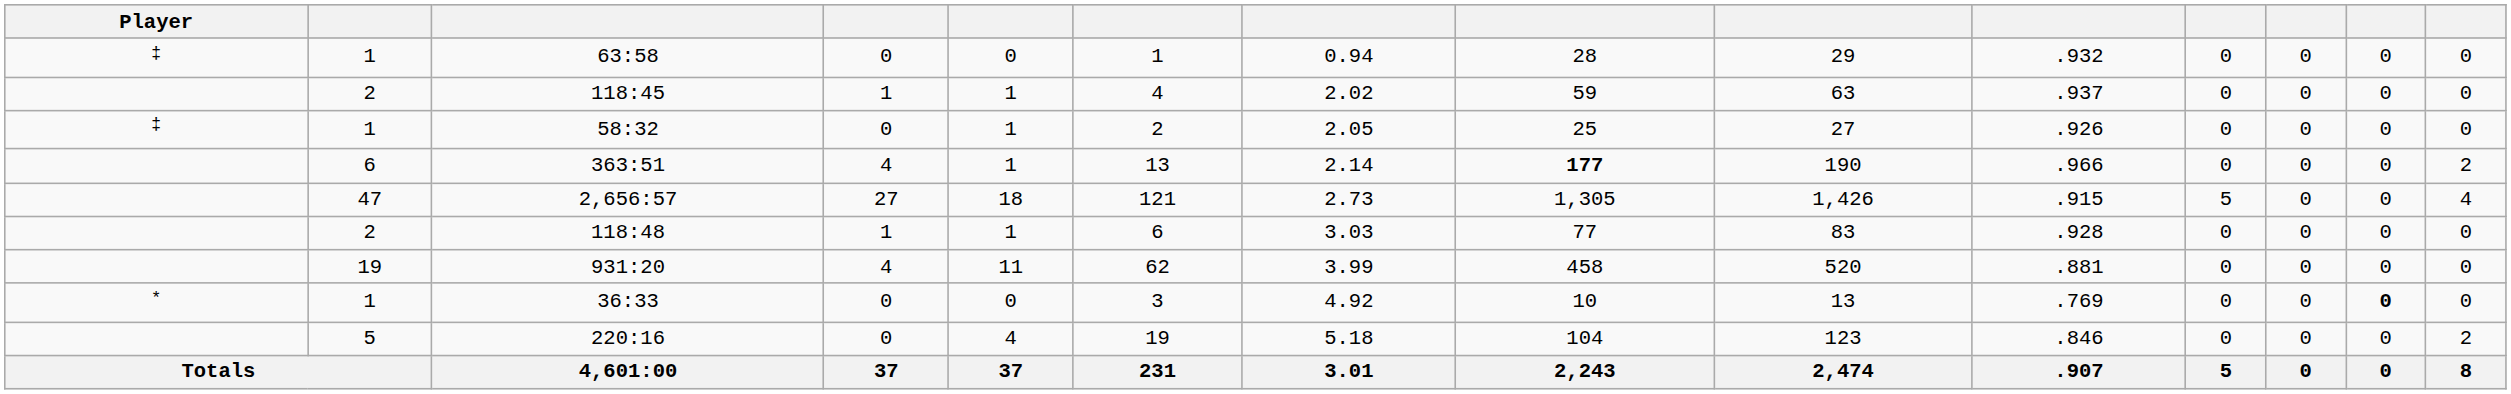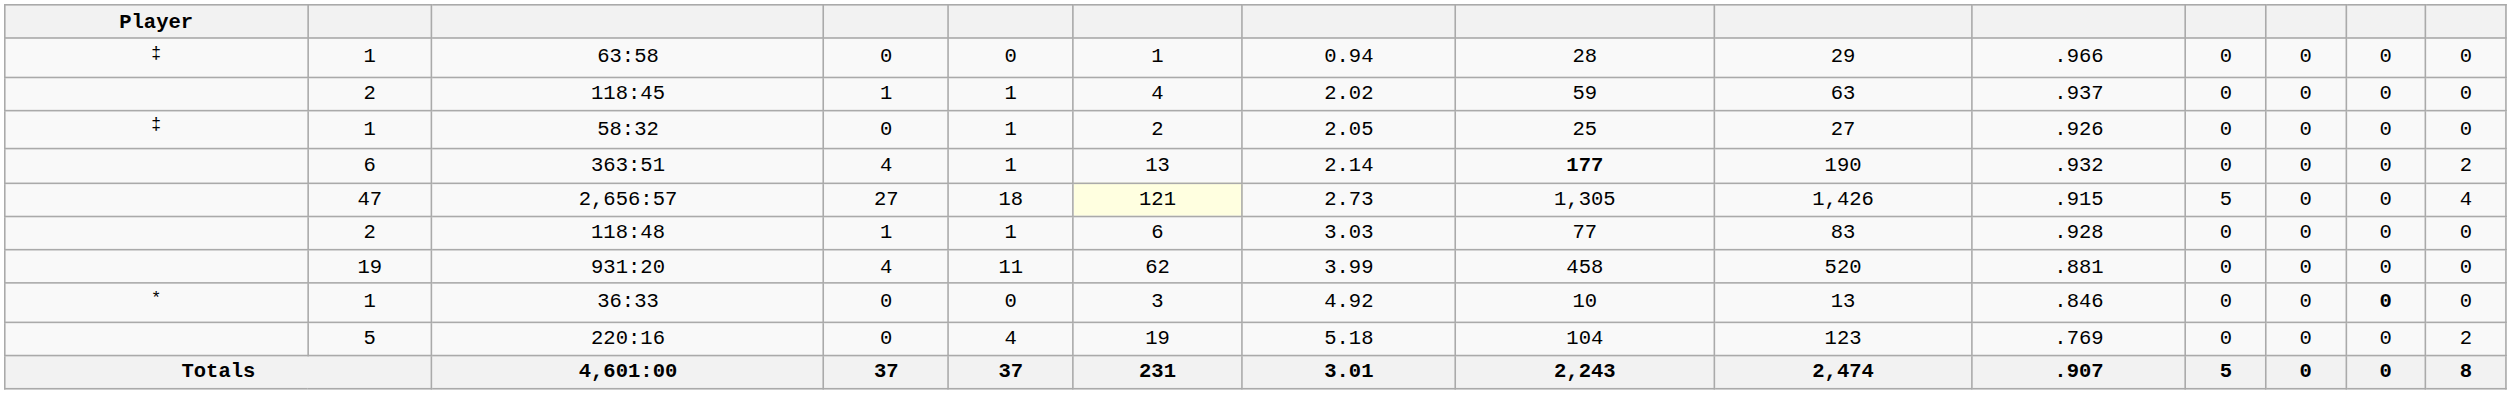 <table class="wikitable sortable" style="width:100%;">
 <tr style="text-align:center; background:#ddd;">
 <th>Player</th>
 <th></th>
 <th></th>
 <th></th>
 <th></th>
 <th></th>
 <th></th>
 <th></th>
 <th></th>
 <th></th>
 <th></th>
 <th></th>
 <th></th>
 <th></th>
 </tr>
 <tr align=center>
 <td style=white-space:nowrap><sup>‡</sup></td>
 <td>1</td>
 <td>63:58</td>
 <td>0</td>
 <td>0</td>
 <td>1</td>
 <td>0.94</td>
 <td>28</td>
 <td>29</td>
-<td>.932</td>
+<td>.966</td>
 <td>0</td>
 <td>0</td>
 <td>0</td>
 <td>0</td>
 </tr>
 <tr align=center>
 <td style=white-space.nowrap></td>
 <td>2</td>
 <td>118:45</td>
 <td>1</td>
 <td>1</td>
 <td>4</td>
 <td>2.02</td>
 <td>59</td>
 <td>63</td>
 <td>.937</td>
 <td>0</td>
 <td>0</td>
 <td>0</td>
 <td>0</td>
 </tr>
 <tr align=center>
 <td style=white-space.nowrap><sup>‡</sup></td>
 <td>1</td>
 <td>58:32</td>
 <td>0</td>
 <td>1</td>
 <td>2</td>
 <td>2.05</td>
 <td>25</td>
 <td>27</td>
 <td>.926</td>
 <td>0</td>
 <td>0</td>
 <td>0</td>
 <td>0</td>
 </tr>
 <tr align=center>
 <td style=white-space:nowrap></td>
 <td>6</td>
 <td>363:51</td>
 <td>4</td>
 <td>1</td>
 <td>13</td>
 <td>2.14</td>
 <td><strong>177</strong></td>
 <td>190</td>
-<td>.966</td>
+<td>.932</td>
 <td>0</td>
 <td>0</td>
 <td>0</td>
 <td>2</td>
 </tr>
 <tr align=center>
 <td style=white-space:nowrap></td>
 <td>47</td>
 <td>2,656:57</td>
 <td>27</td>
 <td>18</td>
-<td>121</td>
+<td style="background: lightyellow;">121</td>
 <td>2.73</td>
 <td>1,305</td>
 <td>1,426</td>
 <td>.915</td>
 <td>5</td>
 <td>0</td>
 <td>0</td>
 <td>4</td>
 </tr>
 <tr align=center>
 <td style=white-space:nowrap></td>
 <td>2</td>
 <td>118:48</td>
 <td>1</td>
 <td>1</td>
 <td>6</td>
 <td>3.03</td>
 <td>77</td>
 <td>83</td>
 <td>.928</td>
 <td>0</td>
 <td>0</td>
 <td>0</td>
 <td>0</td>
 </tr>
 <tr align=center>
 <td style=white-space:nowrap></td>
 <td>19</td>
 <td>931:20</td>
 <td>4</td>
 <td>11</td>
 <td>62</td>
 <td>3.99</td>
 <td>458</td>
 <td>520</td>
 <td>.881</td>
 <td>0</td>
 <td>0</td>
 <td>0</td>
 <td>0</td>
 </tr>
 <tr align=center>
 <td style=white-space:nowrap><sup>*</sup></td>
 <td>1</td>
 <td>36:33</td>
 <td>0</td>
 <td>0</td>
 <td>3</td>
 <td>4.92</td>
 <td>10</td>
 <td>13</td>
-<td>.769</td>
+<td>.846</td>
 <td>0</td>
 <td>0</td>
 <td><strong>0</strong></td>
 <td>0</td>
 </tr>
 <tr align=center>
 <td style=white-space:nowrap></td>
 <td>5</td>
 <td>220:16</td>
 <td>0</td>
 <td>4</td>
 <td>19</td>
 <td>5.18</td>
 <td>104</td>
 <td>123</td>
-<td>.846</td>
+<td>.769</td>
 <td>0</td>
 <td>0</td>
 <td>0</td>
 <td>2</td>
 </tr>
 <tr class="unsortable">
 <th colspan=2>Totals</th>
 <th>4,601:00</th>
 <th>37</th>
 <th>37</th>
 <th>231</th>
 <th>3.01</th>
 <th>2,243</th>
 <th>2,474</th>
 <th>.907</th>
 <th>5</th>
 <th>0</th>
 <th>0</th>
 <th>8</th>
 </tr>
 </table>
